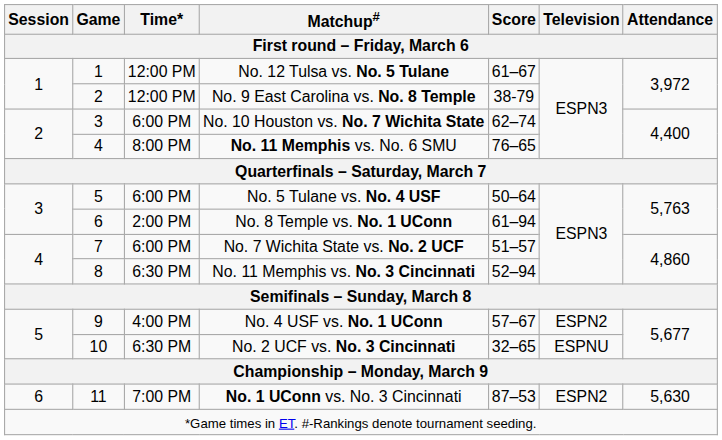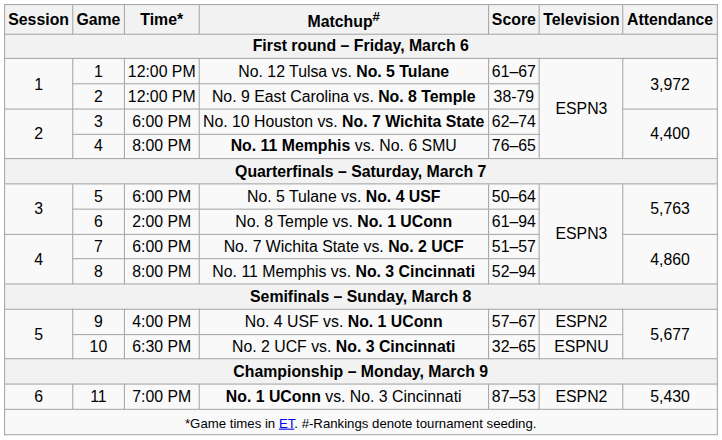 <table class="wikitable" style="font-size:90%;text-align:center">
 <tr>
 <th>Session</th>
 <th>Game</th>
 <th>Time*</th>
 <th>Matchup<sup>#</sup></th>
 <th>Score</th>
 <th>Television</th>
 <th>Attendance</th>
 </tr>
 <tr>
 <th colspan=7>First round – Friday, March 6</th>
 </tr>
 <tr>
 <td rowspan=2>1</td>
 <td>1</td>
 <td>12:00 PM</td>
 <td>No. 12 Tulsa  vs. <strong>No. 5 Tulane</strong></td>
 <td>61–67</td>
 <td rowspan=4>ESPN3</td>
 <td rowspan=2>3,972</td>
 </tr>
 <tr>
 <td>2</td>
 <td>12:00 PM</td>
 <td>No. 9 East Carolina  vs. <strong>No. 8 Temple</strong></td>
 <td>38-79</td>
 </tr>
 <tr>
 <td rowspan=2>2</td>
 <td>3</td>
 <td>6:00 PM</td>
 <td>No. 10 Houston  vs. <strong>No. 7 Wichita State</strong></td>
 <td>62–74</td>
 <td rowspan=2>4,400</td>
 </tr>
 <tr>
 <td>4</td>
 <td>8:00 PM</td>
 <td><strong>No. 11 Memphis</strong> vs. No. 6 SMU</td>
 <td>76–65</td>
 </tr>
 <tr>
 <th colspan=7>Quarterfinals – Saturday, March 7</th>
 </tr>
 <tr>
 <td rowspan=2>3</td>
 <td>5</td>
 <td>6:00 PM</td>
 <td>No. 5 Tulane vs. <strong>No. 4 USF</strong></td>
 <td>50–64</td>
 <td rowspan=4>ESPN3</td>
 <td rowspan=2>5,763</td>
 </tr>
 <tr>
 <td>6</td>
 <td>2:00 PM</td>
 <td>No. 8 Temple vs. <strong>No. 1 UConn</strong></td>
 <td>61–94</td>
 </tr>
 <tr>
 <td rowspan=2>4</td>
 <td>7</td>
 <td>6:00 PM</td>
 <td>No. 7 Wichita State vs. <strong>No. 2 UCF</strong></td>
 <td>51–57</td>
 <td rowspan=2>4,860</td>
 </tr>
 <tr>
 <td>8</td>
-<td>6:30 PM</td>
+<td>8:00 PM</td>
 <td>No. 11 Memphis vs. <strong>No. 3 Cincinnati</strong></td>
 <td>52–94</td>
 </tr>
 <tr>
 <th colspan=7>Semifinals – Sunday, March 8</th>
 </tr>
 <tr>
 <td rowspan=2>5</td>
 <td>9</td>
 <td>4:00 PM</td>
 <td>No. 4 USF vs. <strong>No. 1 UConn</strong></td>
 <td>57–67</td>
 <td>ESPN2</td>
 <td rowspan=2>5,677</td>
 </tr>
 <tr>
 <td>10</td>
 <td>6:30 PM</td>
 <td>No. 2 UCF vs. <strong>No. 3 Cincinnati</strong></td>
 <td>32–65</td>
 <td>ESPNU</td>
 </tr>
 <tr>
 <th colspan=7>Championship – Monday, March 9</th>
 </tr>
 <tr>
 <td>6</td>
 <td>11</td>
 <td>7:00 PM</td>
 <td><strong>No. 1 UConn</strong> vs. No. 3 Cincinnati</td>
 <td>87–53</td>
 <td>ESPN2</td>
-<td>5,630</td>
+<td>5,430</td>
 </tr>
 <tr>
 <td colspan=7><small>*Game times in <a href='#'>ET</a>. #-Rankings denote tournament seeding.</small></td>
 </tr>
 </table>
